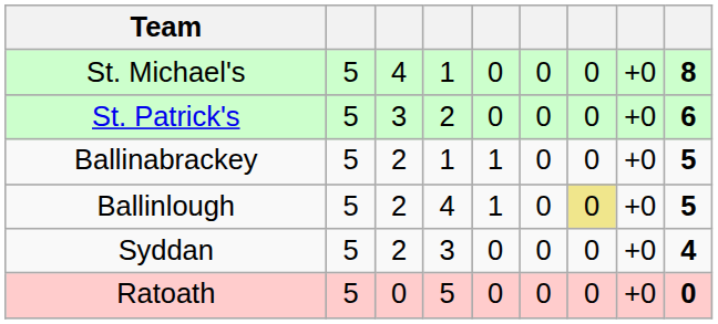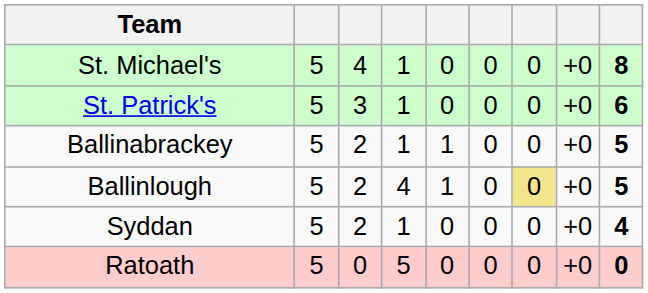 <table class="wikitable" style="text-align:center">
 <tr>
 <th width="175">Team</th>
 <th width="20"></th>
 <th width="20"></th>
 <th width="20"></th>
 <th width="20"></th>
 <th width="20"></th>
 <th width="20"></th>
 <th width="20"></th>
 <th width="20"></th>
 </tr>
 <tr style="background:#cfc;">
 <td>St. Michael's</td>
 <td>5</td>
 <td>4</td>
 <td>1</td>
 <td>0</td>
 <td>0</td>
 <td>0</td>
 <td>+0</td>
 <td><strong>8</strong></td>
 </tr>
 <tr style="background:#cfc;">
 <td><a href='#'>St. Patrick's</a></td>
 <td>5</td>
 <td>3</td>
-<td>2</td>
+<td>1</td>
 <td>0</td>
 <td>0</td>
 <td>0</td>
 <td>+0</td>
 <td><strong>6</strong></td>
 </tr>
 <tr>
 <td>Ballinabrackey</td>
 <td>5</td>
 <td>2</td>
 <td>1</td>
 <td>1</td>
 <td>0</td>
 <td>0</td>
 <td>+0</td>
 <td><strong>5</strong></td>
 </tr>
 <tr>
 <td>Ballinlough</td>
 <td>5</td>
 <td>2</td>
 <td>4</td>
 <td>1</td>
 <td>0</td>
 <td style="background: khaki;">0</td>
 <td>+0</td>
 <td><strong>5</strong></td>
 </tr>
 <tr>
 <td>Syddan</td>
 <td>5</td>
 <td>2</td>
-<td>3</td>
+<td>1</td>
 <td>0</td>
 <td>0</td>
 <td>0</td>
 <td>+0</td>
 <td><strong>4</strong></td>
 </tr>
 <tr style="background:#fcc;">
 <td>Ratoath</td>
 <td>5</td>
 <td>0</td>
 <td>5</td>
 <td>0</td>
 <td>0</td>
 <td>0</td>
 <td>+0</td>
 <td><strong>0</strong></td>
 </tr>
 </table>
